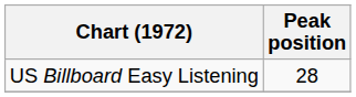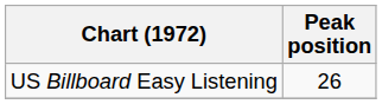 <table class="wikitable">
 <tr>
 <th align="left">Chart (1972)</th>
 <th align="left">Peak<br>position</th>
 </tr>
 <tr>
 <td align="left">US <em>Billboard</em> Easy Listening</td>
-<td style="text-align:center;">28</td>
+<td style="text-align:center;">26</td>
 </tr>
 <tr>
 </tr>
 </table>
